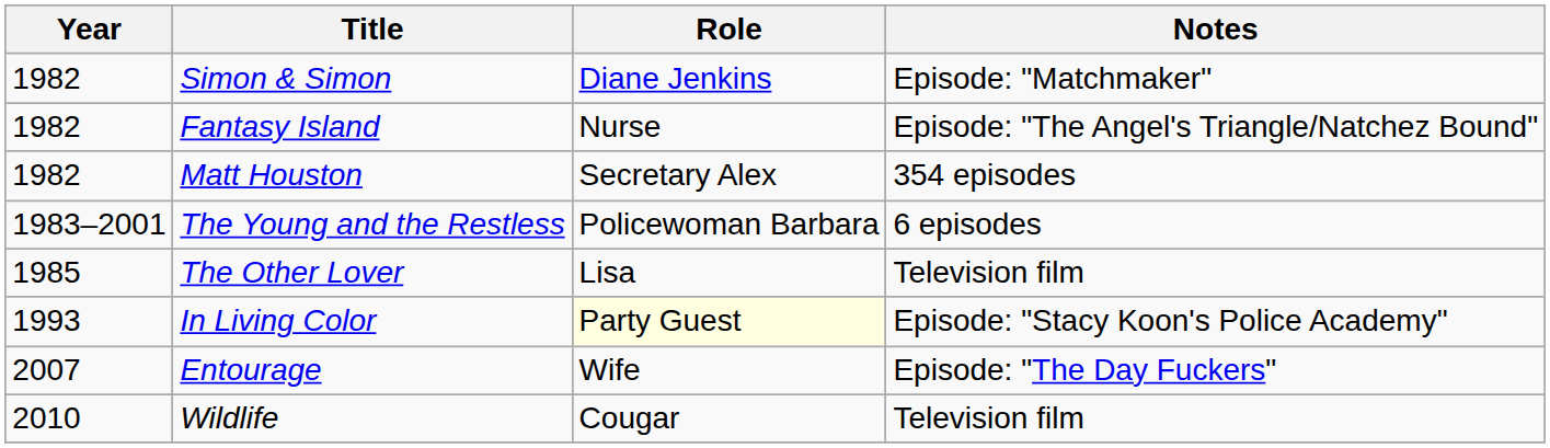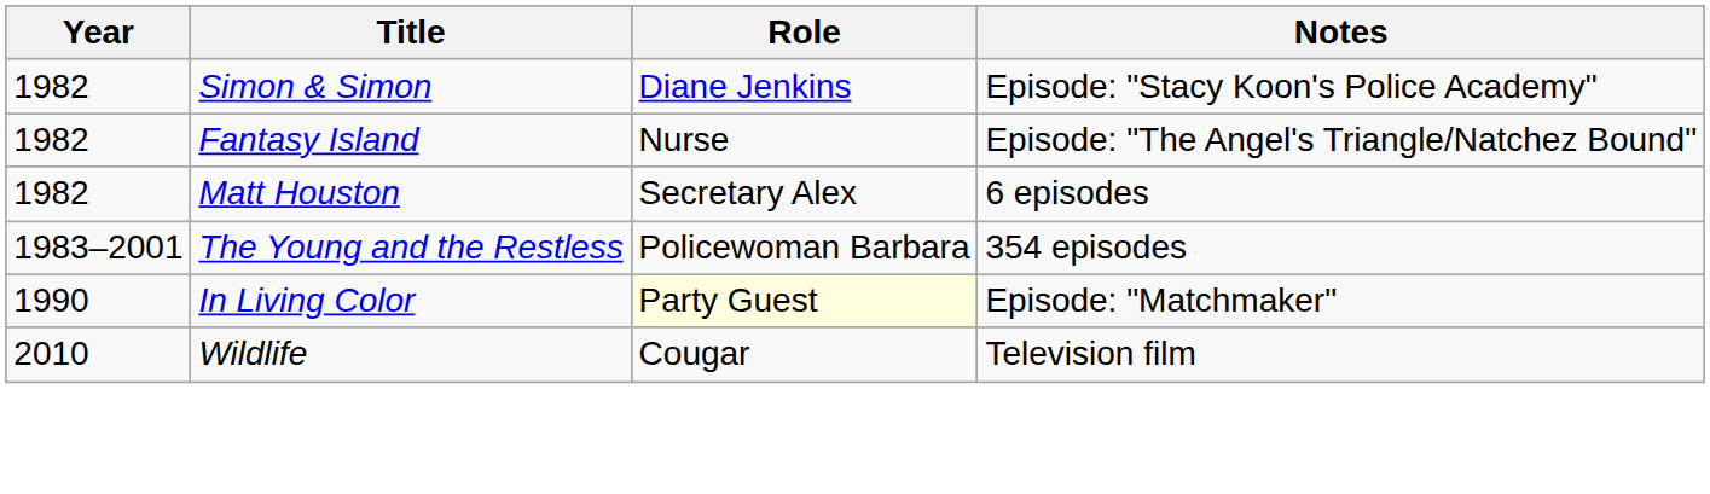 <table class="wikitable sortable">
 <tr>
 <th>Year</th>
 <th>Title</th>
 <th>Role</th>
 <th>Notes</th>
 </tr>
 <tr>
 <td>1982</td>
 <td><em><a href='#'>Simon & Simon</a></em></td>
 <td><a href='#'>Diane Jenkins</a></td>
-<td>Episode: "Matchmaker"</td>
+<td>Episode: "Stacy Koon's Police Academy"</td>
 </tr>
 <tr>
 <td>1982</td>
 <td><em><a href='#'>Fantasy Island</a></em></td>
 <td>Nurse</td>
 <td>Episode: "The Angel's Triangle/Natchez Bound"</td>
 </tr>
 <tr>
 <td>1982</td>
 <td><em><a href='#'>Matt Houston</a></em></td>
 <td>Secretary Alex</td>
-<td>354 episodes</td>
+<td>6 episodes</td>
 </tr>
 <tr>
 <td>1983–2001</td>
 <td><em><a href='#'>The Young and the Restless</a></em></td>
 <td>Policewoman Barbara</td>
-<td>6 episodes</td>
+<td>354 episodes</td>
 </tr>
 <tr>
-<td>1985</td>
-<td><em><a href='#'>The Other Lover</a></em></td>
-<td>Lisa</td>
-<td>Television film</td>
-</tr>
-<tr>
-<td>1993</td>
+<td>1990</td>
 <td><em><a href='#'>In Living Color</a></em></td>
 <td style="background: lightyellow;">Party Guest</td>
-<td>Episode: "Stacy Koon's Police Academy"</td>
-</tr>
-<tr>
-<td>2007</td>
-<td><a href='#'><em>Entourage</em></a></td>
-<td>Wife</td>
-<td>Episode: "<a href='#'>The Day Fuckers</a>"</td>
+<td>Episode: "Matchmaker"</td>
 </tr>
 <tr>
 <td>2010</td>
 <td><em>Wildlife</em></td>
 <td>Cougar</td>
 <td>Television film</td>
 </tr>
 </table>
